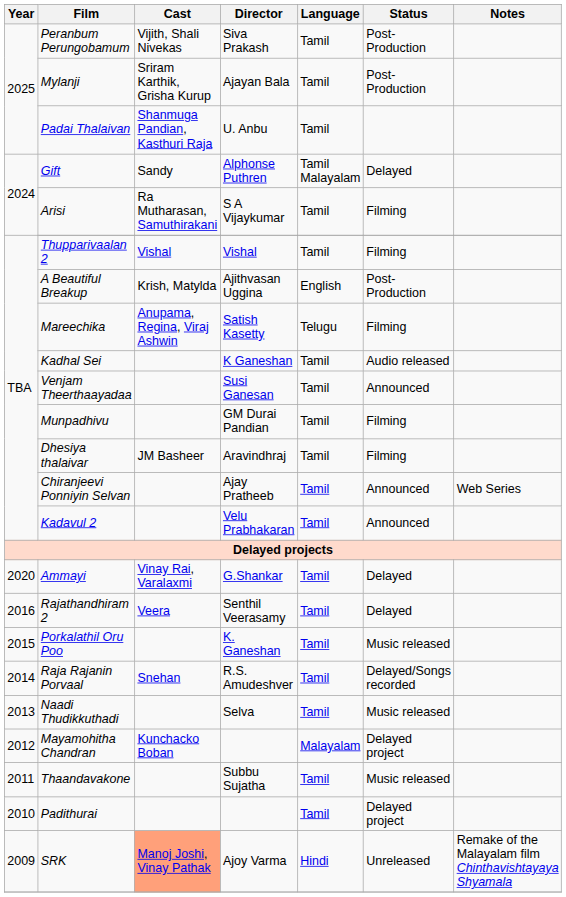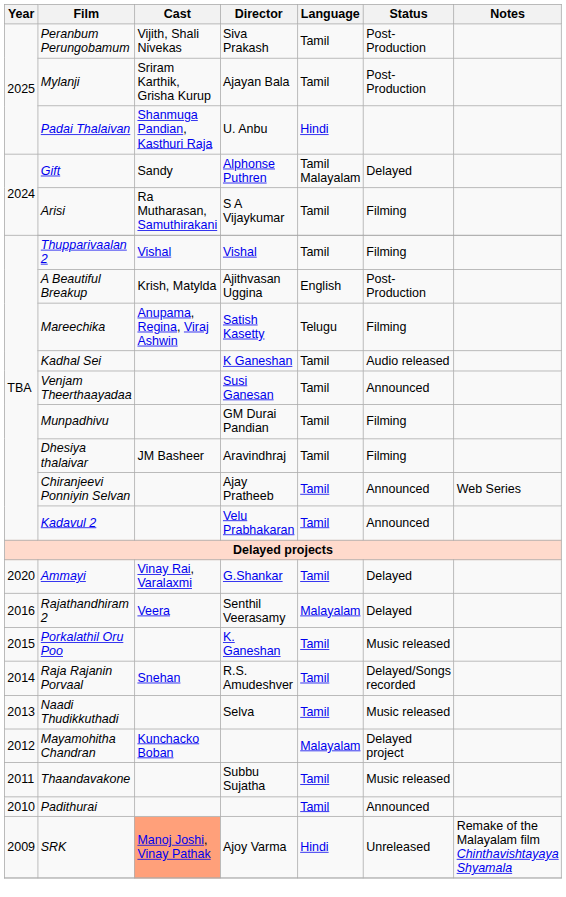 <table class="wikitable">
 <tr>
 <th>Year</th>
 <th>Film</th>
 <th>Cast</th>
 <th>Director</th>
 <th>Language</th>
 <th>Status</th>
 <th>Notes</th>
 </tr>
 <tr>
 <td rowspan="3">2025</td>
 <td><em>Peranbum Perungobamum</em></td>
 <td>Vijith, Shali Nivekas</td>
 <td>Siva Prakash</td>
 <td>Tamil</td>
 <td>Post-Production </td>
 <td></td>
 </tr>
 <tr>
 <td><em>Mylanji</em></td>
 <td>Sriram Karthik, Grisha Kurup</td>
 <td>Ajayan Bala</td>
 <td>Tamil</td>
 <td>Post-Production </td>
 <td></td>
 </tr>
 <tr>
 <td><em><a href='#'>Padai Thalaivan</a></em></td>
 <td><a href='#'>Shanmuga Pandian</a>, <a href='#'>Kasthuri Raja</a></td>
 <td>U. Anbu</td>
-<td>Tamil</td>
+<td><a href='#'>Hindi</a></td>
 <td></td>
 <td></td>
 </tr>
 <tr>
 <td rowspan="2">2024</td>
 <td><em><a href='#'>Gift</a></em></td>
 <td>Sandy</td>
 <td><a href='#'>Alphonse Puthren</a></td>
 <td>Tamil<br>Malayalam</td>
 <td>Delayed </td>
 <td></td>
 </tr>
 <tr>
 <td><em>Arisi</em></td>
 <td>Ra Mutharasan, <a href='#'>Samuthirakani</a></td>
 <td>S A Vijaykumar</td>
 <td>Tamil</td>
 <td>Filming </td>
 <td></td>
 </tr>
 <tr>
 <td rowspan="10">TBA</td>
 </tr>
 <tr>
 <td><em><a href='#'>Thupparivaalan 2</a></em></td>
 <td><a href='#'>Vishal</a></td>
 <td><a href='#'>Vishal</a></td>
 <td>Tamil</td>
 <td>Filming</td>
 <td></td>
 </tr>
 <tr>
 <td><em>A Beautiful Breakup</em></td>
 <td>Krish, Matylda</td>
 <td>Ajithvasan Uggina</td>
 <td>English</td>
 <td>Post-Production</td>
 <td></td>
 </tr>
 <tr>
 <td><em>Mareechika</em></td>
 <td><a href='#'>Anupama</a>, <a href='#'>Regina</a>, <a href='#'>Viraj Ashwin</a></td>
 <td><a href='#'>Satish Kasetty</a></td>
 <td>Telugu</td>
 <td>Filming</td>
 <td></td>
 </tr>
 <tr>
 <td><em>Kadhal Sei</em></td>
 <td></td>
 <td><a href='#'>K Ganeshan</a></td>
 <td>Tamil</td>
 <td>Audio released</td>
 <td></td>
 </tr>
 <tr>
 <td><em>Venjam Theerthaayadaa</em></td>
 <td></td>
 <td><a href='#'>Susi Ganesan</a></td>
 <td>Tamil</td>
 <td>Announced</td>
 <td></td>
 </tr>
 <tr>
 <td><em>Munpadhivu</em></td>
 <td></td>
 <td>GM Durai Pandian</td>
 <td>Tamil</td>
 <td>Filming</td>
 <td></td>
 </tr>
 <tr>
 <td><em>Dhesiya thalaivar</em></td>
 <td>JM Basheer</td>
 <td>Aravindhraj</td>
 <td>Tamil</td>
 <td>Filming</td>
 <td></td>
 </tr>
 <tr>
 <td><em>Chiranjeevi Ponniyin Selvan</em></td>
 <td></td>
 <td>Ajay Pratheeb</td>
 <td><a href='#'>Tamil</a></td>
 <td>Announced</td>
 <td>Web Series</td>
 </tr>
 <tr>
 <td><em><a href='#'>Kadavul 2</a></em></td>
 <td></td>
 <td><a href='#'>Velu Prabhakaran</a></td>
 <td><a href='#'>Tamil</a></td>
 <td>Announced</td>
 <td></td>
 </tr>
 <tr style="background:#ffdacc">
 <td colspan="7" style="text-align:center;"><strong>Delayed projects</strong></td>
 </tr>
 <tr>
 <td>2020</td>
 <td><em><a href='#'>Ammayi</a></em></td>
 <td><a href='#'>Vinay Rai</a>, <a href='#'>Varalaxmi</a></td>
 <td><a href='#'>G.Shankar</a></td>
 <td><a href='#'>Tamil</a></td>
 <td>Delayed</td>
 <td></td>
 </tr>
 <tr>
 <td>2016</td>
 <td><em>Rajathandhiram 2</em></td>
 <td><a href='#'>Veera</a></td>
 <td>Senthil Veerasamy</td>
-<td><a href='#'>Tamil</a></td>
+<td><a href='#'>Malayalam</a></td>
 <td>Delayed</td>
 <td></td>
 </tr>
 <tr>
 <td>2015</td>
 <td><em><a href='#'>Porkalathil Oru Poo</a></em></td>
 <td></td>
 <td><a href='#'>K. Ganeshan</a></td>
 <td><a href='#'>Tamil</a></td>
 <td>Music released</td>
 <td></td>
 </tr>
 <tr>
 <td>2014</td>
 <td><em>Raja Rajanin Porvaal</em></td>
 <td><a href='#'>Snehan</a></td>
 <td>R.S. Amudeshver</td>
 <td><a href='#'>Tamil</a></td>
 <td>Delayed/Songs recorded</td>
 <td></td>
 </tr>
 <tr>
 <td>2013</td>
 <td><em>Naadi Thudikkuthadi</em></td>
 <td></td>
 <td>Selva</td>
 <td><a href='#'>Tamil</a></td>
 <td>Music released</td>
 <td></td>
 </tr>
 <tr>
 <td>2012</td>
 <td><em>Mayamohitha Chandran</em></td>
 <td><a href='#'>Kunchacko Boban</a></td>
 <td></td>
 <td><a href='#'>Malayalam</a></td>
 <td>Delayed project</td>
 <td></td>
 </tr>
 <tr>
 <td>2011</td>
 <td><em>Thaandavakone</em></td>
 <td></td>
 <td>Subbu Sujatha</td>
 <td><a href='#'>Tamil</a></td>
 <td>Music released</td>
 <td></td>
 </tr>
 <tr>
 <td>2010</td>
 <td><em>Padithurai</em></td>
 <td></td>
 <td></td>
 <td><a href='#'>Tamil</a></td>
-<td>Delayed project</td>
+<td>Announced</td>
 <td></td>
 </tr>
 <tr>
 <td>2009</td>
 <td><em>SRK</em></td>
 <td style="background: lightsalmon;"><a href='#'>Manoj Joshi</a>, <a href='#'>Vinay Pathak</a></td>
 <td>Ajoy Varma</td>
 <td><a href='#'>Hindi</a></td>
 <td>Unreleased</td>
 <td>Remake of the Malayalam film <em><a href='#'>Chinthavishtayaya Shyamala</a></em></td>
 </tr>
 <tr>
 </tr>
 </table>
